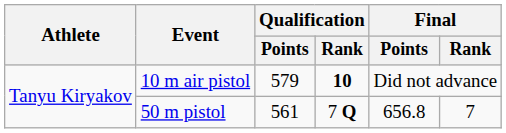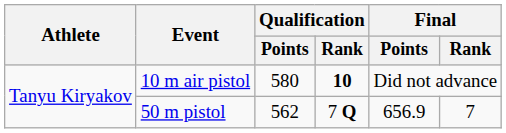 <table class="wikitable" style="font-size:90%">
 <tr>
 <th rowspan="2">Athlete</th>
 <th rowspan="2">Event</th>
 <th colspan=2>Qualification</th>
 <th colspan=2>Final</th>
 </tr>
 <tr style="font-size:95%">
 <th>Points</th>
 <th>Rank</th>
 <th>Points</th>
 <th>Rank</th>
 </tr>
 <tr align=center>
 <td align=left rowspan=2><a href='#'>Tanyu Kiryakov</a></td>
 <td align=left><a href='#'>10 m air pistol</a></td>
-<td>579</td>
+<td>580</td>
 <td><strong>10</strong></td>
 <td colspan=2>Did not advance</td>
 </tr>
 <tr align=center>
 <td align=left><a href='#'>50 m pistol</a></td>
-<td>561</td>
+<td>562</td>
 <td>7 <strong>Q</strong></td>
-<td>656.8</td>
+<td>656.9</td>
 <td>7</td>
 </tr>
 </table>
